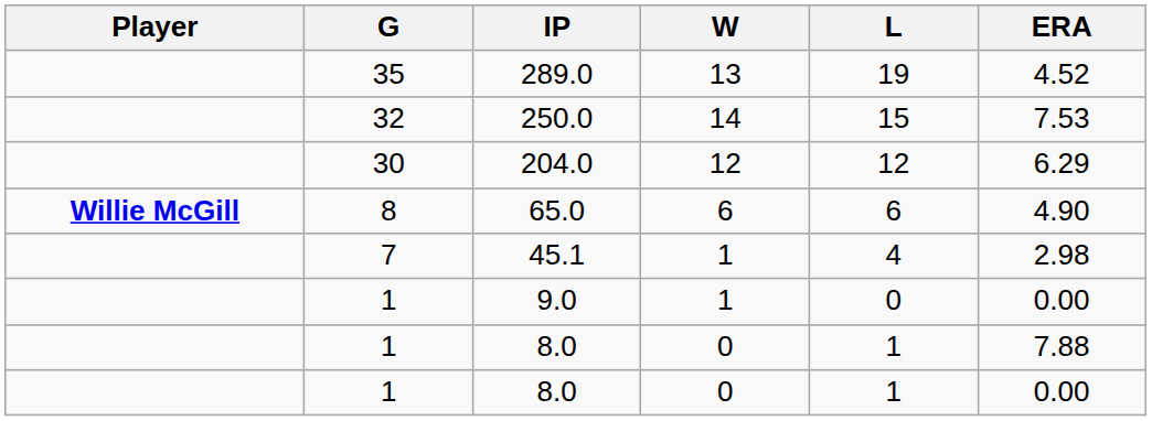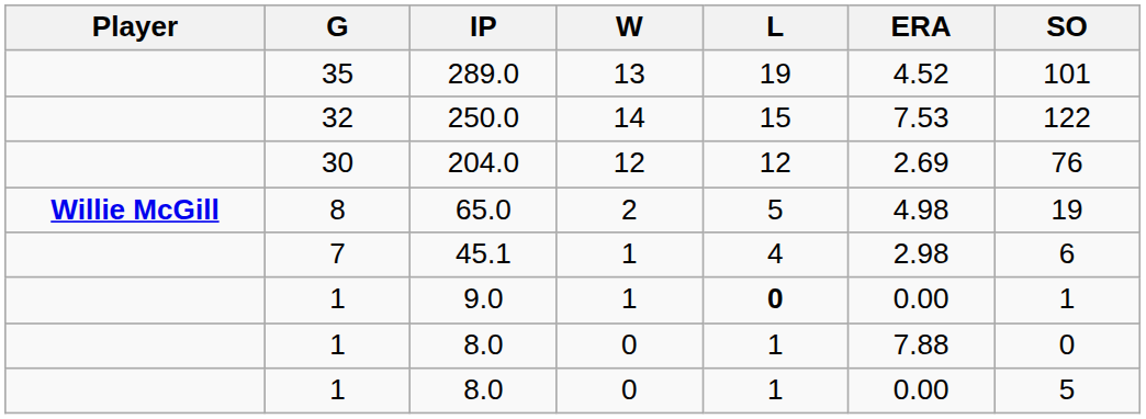 <table class="wikitable sortable">
 <tr>
 <th bgcolor="#DDDDFF" width="16%">Player</th>
 <th bgcolor="#DDDDFF" width="9%">G</th>
 <th bgcolor="#DDDDFF" width="9%">IP</th>
 <th bgcolor="#DDDDFF" width="9%">W</th>
 <th bgcolor="#DDDDFF" width="9%">L</th>
 <th bgcolor="#DDDDFF" width="9%">ERA</th>
+<th bgcolor="#DDDDFF" width="9%">SO</th>
 </tr>
 <tr align="center">
 <td></td>
 <td>35</td>
 <td>289.0</td>
 <td>13</td>
 <td>19</td>
 <td>4.52</td>
+<td>101</td>
 </tr>
 <tr align="center">
 <td></td>
 <td>32</td>
 <td>250.0</td>
 <td>14</td>
 <td>15</td>
 <td>7.53</td>
+<td>122</td>
 </tr>
 <tr align="center">
 <td></td>
 <td>30</td>
 <td>204.0</td>
 <td>12</td>
 <td>12</td>
-<td>6.29</td>
+<td>2.69</td>
+<td>76</td>
 </tr>
 <tr align="center">
 <td><strong><a href='#'>Willie McGill</a></strong></td>
 <td>8</td>
 <td>65.0</td>
-<td>6</td>
-<td>6</td>
-<td>4.90</td>
+<td>2</td>
+<td>5</td>
+<td>4.98</td>
+<td>19</td>
 </tr>
 <tr align=center>
 <td></td>
 <td>7</td>
 <td>45.1</td>
 <td>1</td>
 <td>4</td>
 <td>2.98</td>
+<td>6</td>
 </tr>
 <tr align="center">
 <td></td>
 <td>1</td>
 <td>9.0</td>
 <td>1</td>
-<td>0</td>
+<td><strong>0</strong></td>
 <td>0.00</td>
+<td>1</td>
 </tr>
 <tr align="center">
 <td></td>
 <td>1</td>
 <td>8.0</td>
 <td>0</td>
 <td>1</td>
 <td>7.88</td>
+<td>0</td>
 </tr>
 <tr align="center">
 <td></td>
 <td>1</td>
 <td>8.0</td>
 <td>0</td>
 <td>1</td>
 <td>0.00</td>
+<td>5</td>
 </tr>
 </table>
